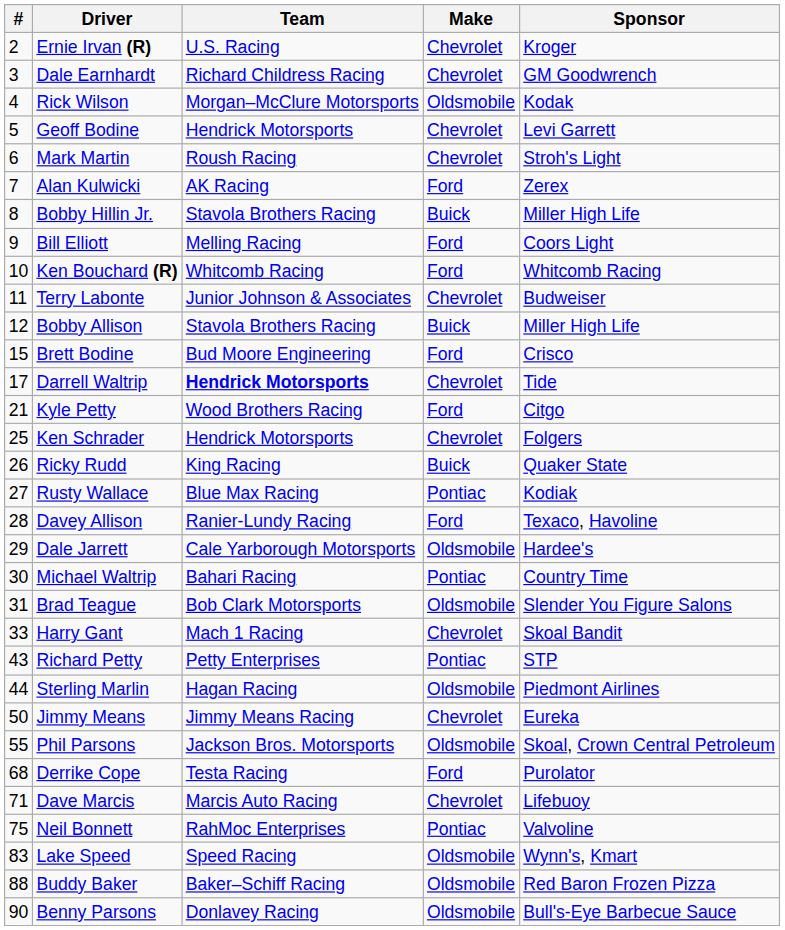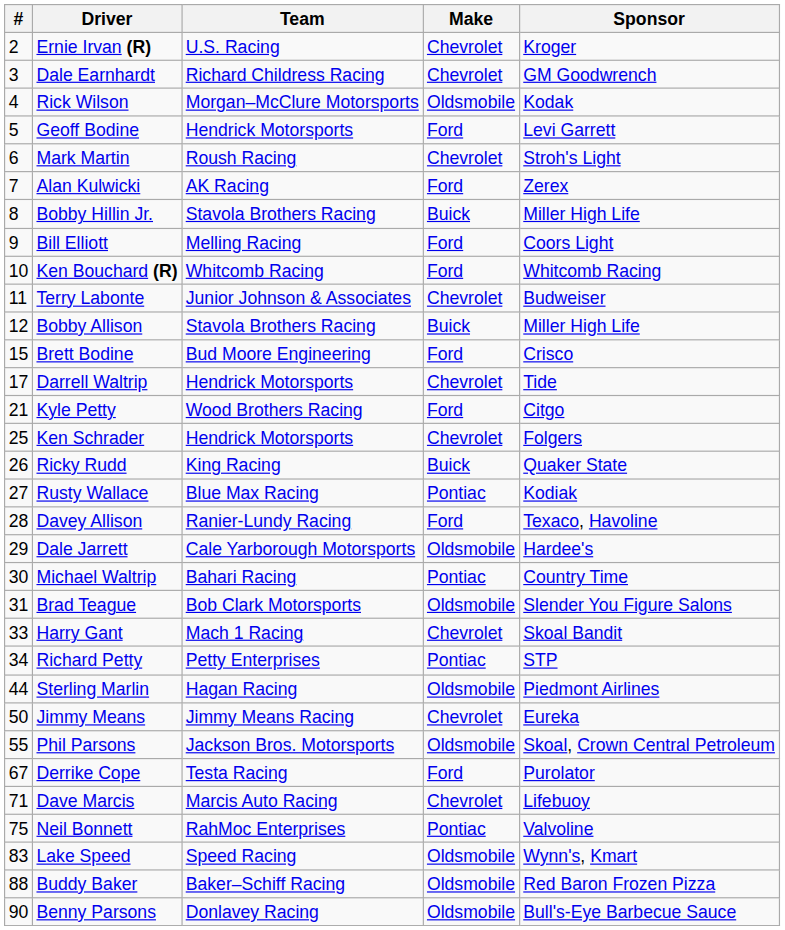 <table class="wikitable" style="font-size:95%">
 <tr>
 <th>#</th>
 <th>Driver</th>
 <th>Team</th>
 <th>Make</th>
 <th>Sponsor</th>
 </tr>
 <tr>
 <td>2</td>
 <td><a href='#'>Ernie Irvan</a> <strong>(R)</strong></td>
 <td><a href='#'>U.S. Racing</a></td>
 <td><a href='#'>Chevrolet</a></td>
 <td><a href='#'>Kroger</a></td>
 </tr>
 <tr>
 <td>3</td>
 <td><a href='#'>Dale Earnhardt</a></td>
 <td><a href='#'>Richard Childress Racing</a></td>
 <td><a href='#'>Chevrolet</a></td>
 <td><a href='#'>GM Goodwrench</a></td>
 </tr>
 <tr>
 <td>4</td>
 <td><a href='#'>Rick Wilson</a></td>
 <td><a href='#'>Morgan–McClure Motorsports</a></td>
 <td><a href='#'>Oldsmobile</a></td>
 <td><a href='#'>Kodak</a></td>
 </tr>
 <tr>
 <td>5</td>
 <td><a href='#'>Geoff Bodine</a></td>
 <td><a href='#'>Hendrick Motorsports</a></td>
-<td><a href='#'>Chevrolet</a></td>
+<td><a href='#'>Ford</a></td>
 <td><a href='#'>Levi Garrett</a></td>
 </tr>
 <tr>
 <td>6</td>
 <td><a href='#'>Mark Martin</a></td>
 <td><a href='#'>Roush Racing</a></td>
 <td><a href='#'>Chevrolet</a></td>
 <td><a href='#'>Stroh's Light</a></td>
 </tr>
 <tr>
 <td>7</td>
 <td><a href='#'>Alan Kulwicki</a></td>
 <td><a href='#'>AK Racing</a></td>
 <td><a href='#'>Ford</a></td>
 <td><a href='#'>Zerex</a></td>
 </tr>
 <tr>
 <td>8</td>
 <td><a href='#'>Bobby Hillin Jr.</a></td>
 <td><a href='#'>Stavola Brothers Racing</a></td>
 <td><a href='#'>Buick</a></td>
 <td><a href='#'>Miller High Life</a></td>
 </tr>
 <tr>
 <td>9</td>
 <td><a href='#'>Bill Elliott</a></td>
 <td><a href='#'>Melling Racing</a></td>
 <td><a href='#'>Ford</a></td>
 <td><a href='#'>Coors Light</a></td>
 </tr>
 <tr>
 <td>10</td>
 <td><a href='#'>Ken Bouchard</a> <strong>(R)</strong></td>
 <td><a href='#'>Whitcomb Racing</a></td>
 <td><a href='#'>Ford</a></td>
 <td><a href='#'>Whitcomb Racing</a></td>
 </tr>
 <tr>
 <td>11</td>
 <td><a href='#'>Terry Labonte</a></td>
 <td><a href='#'>Junior Johnson & Associates</a></td>
 <td><a href='#'>Chevrolet</a></td>
 <td><a href='#'>Budweiser</a></td>
 </tr>
 <tr>
 <td>12</td>
 <td><a href='#'>Bobby Allison</a></td>
 <td><a href='#'>Stavola Brothers Racing</a></td>
 <td><a href='#'>Buick</a></td>
 <td><a href='#'>Miller High Life</a></td>
 </tr>
 <tr>
 <td>15</td>
 <td><a href='#'>Brett Bodine</a></td>
 <td><a href='#'>Bud Moore Engineering</a></td>
 <td><a href='#'>Ford</a></td>
 <td><a href='#'>Crisco</a></td>
 </tr>
 <tr>
 <td>17</td>
 <td><a href='#'>Darrell Waltrip</a></td>
-<td><strong><a href='#'>Hendrick Motorsports</a></strong></td>
+<td><a href='#'>Hendrick Motorsports</a></td>
 <td><a href='#'>Chevrolet</a></td>
 <td><a href='#'>Tide</a></td>
 </tr>
 <tr>
 <td>21</td>
 <td><a href='#'>Kyle Petty</a></td>
 <td><a href='#'>Wood Brothers Racing</a></td>
 <td><a href='#'>Ford</a></td>
 <td><a href='#'>Citgo</a></td>
 </tr>
 <tr>
 <td>25</td>
 <td><a href='#'>Ken Schrader</a></td>
 <td><a href='#'>Hendrick Motorsports</a></td>
 <td><a href='#'>Chevrolet</a></td>
 <td><a href='#'>Folgers</a></td>
 </tr>
 <tr>
 <td>26</td>
 <td><a href='#'>Ricky Rudd</a></td>
 <td><a href='#'>King Racing</a></td>
 <td><a href='#'>Buick</a></td>
 <td><a href='#'>Quaker State</a></td>
 </tr>
 <tr>
 <td>27</td>
 <td><a href='#'>Rusty Wallace</a></td>
 <td><a href='#'>Blue Max Racing</a></td>
 <td><a href='#'>Pontiac</a></td>
 <td><a href='#'>Kodiak</a></td>
 </tr>
 <tr>
 <td>28</td>
 <td><a href='#'>Davey Allison</a></td>
 <td><a href='#'>Ranier-Lundy Racing</a></td>
 <td><a href='#'>Ford</a></td>
 <td><a href='#'>Texaco</a>, <a href='#'>Havoline</a></td>
 </tr>
 <tr>
 <td>29</td>
 <td><a href='#'>Dale Jarrett</a></td>
 <td><a href='#'>Cale Yarborough Motorsports</a></td>
 <td><a href='#'>Oldsmobile</a></td>
 <td><a href='#'>Hardee's</a></td>
 </tr>
 <tr>
 <td>30</td>
 <td><a href='#'>Michael Waltrip</a></td>
 <td><a href='#'>Bahari Racing</a></td>
 <td><a href='#'>Pontiac</a></td>
 <td><a href='#'>Country Time</a></td>
 </tr>
 <tr>
 <td>31</td>
 <td><a href='#'>Brad Teague</a></td>
 <td><a href='#'>Bob Clark Motorsports</a></td>
 <td><a href='#'>Oldsmobile</a></td>
 <td><a href='#'>Slender You Figure Salons</a></td>
 </tr>
 <tr>
 <td>33</td>
 <td><a href='#'>Harry Gant</a></td>
 <td><a href='#'>Mach 1 Racing</a></td>
 <td><a href='#'>Chevrolet</a></td>
 <td><a href='#'>Skoal Bandit</a></td>
 </tr>
 <tr>
-<td>43</td>
+<td>34</td>
 <td><a href='#'>Richard Petty</a></td>
 <td><a href='#'>Petty Enterprises</a></td>
 <td><a href='#'>Pontiac</a></td>
 <td><a href='#'>STP</a></td>
 </tr>
 <tr>
 <td>44</td>
 <td><a href='#'>Sterling Marlin</a></td>
 <td><a href='#'>Hagan Racing</a></td>
 <td><a href='#'>Oldsmobile</a></td>
 <td><a href='#'>Piedmont Airlines</a></td>
 </tr>
 <tr>
 <td>50</td>
 <td><a href='#'>Jimmy Means</a></td>
 <td><a href='#'>Jimmy Means Racing</a></td>
 <td><a href='#'>Chevrolet</a></td>
 <td><a href='#'>Eureka</a></td>
 </tr>
 <tr>
 <td>55</td>
 <td><a href='#'>Phil Parsons</a></td>
 <td><a href='#'>Jackson Bros. Motorsports</a></td>
 <td><a href='#'>Oldsmobile</a></td>
 <td><a href='#'>Skoal</a>, <a href='#'>Crown Central Petroleum</a></td>
 </tr>
 <tr>
-<td>68</td>
+<td>67</td>
 <td><a href='#'>Derrike Cope</a></td>
 <td><a href='#'>Testa Racing</a></td>
 <td><a href='#'>Ford</a></td>
 <td><a href='#'>Purolator</a></td>
 </tr>
 <tr>
 <td>71</td>
 <td><a href='#'>Dave Marcis</a></td>
 <td><a href='#'>Marcis Auto Racing</a></td>
 <td><a href='#'>Chevrolet</a></td>
 <td><a href='#'>Lifebuoy</a></td>
 </tr>
 <tr>
 <td>75</td>
 <td><a href='#'>Neil Bonnett</a></td>
 <td><a href='#'>RahMoc Enterprises</a></td>
 <td><a href='#'>Pontiac</a></td>
 <td><a href='#'>Valvoline</a></td>
 </tr>
 <tr>
 <td>83</td>
 <td><a href='#'>Lake Speed</a></td>
 <td><a href='#'>Speed Racing</a></td>
 <td><a href='#'>Oldsmobile</a></td>
 <td><a href='#'>Wynn's</a>, <a href='#'>Kmart</a></td>
 </tr>
 <tr>
 <td>88</td>
 <td><a href='#'>Buddy Baker</a></td>
 <td><a href='#'>Baker–Schiff Racing</a></td>
 <td><a href='#'>Oldsmobile</a></td>
 <td><a href='#'>Red Baron Frozen Pizza</a></td>
 </tr>
 <tr>
 <td>90</td>
 <td><a href='#'>Benny Parsons</a></td>
 <td><a href='#'>Donlavey Racing</a></td>
 <td><a href='#'>Oldsmobile</a></td>
 <td><a href='#'>Bull's-Eye Barbecue Sauce</a></td>
 </tr>
 </table>
